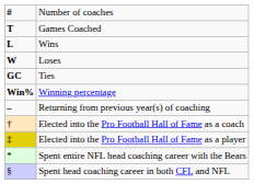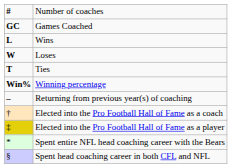 <table class="wikitable" style="font-size:90%;">
 <tr>
 <td><strong>#</strong></td>
 <td>Number of coaches</td>
 </tr>
 <tr>
-<td><strong>T</strong></td>
+<td><strong>GC</strong></td>
 <td>Games Coached</td>
 </tr>
 <tr>
 <td><strong>L</strong></td>
 <td>Wins</td>
 </tr>
 <tr>
 <td><strong>W</strong></td>
 <td>Loses</td>
 </tr>
 <tr>
-<td><strong>GC</strong></td>
+<td><strong>T</strong></td>
 <td>Ties</td>
 </tr>
 <tr>
 <td><strong>Win%</strong></td>
 <td><a href='#'>Winning percentage</a></td>
 </tr>
 <tr>
 <td><strong>–</strong></td>
 <td>Returning from previous year(s) of coaching</td>
 </tr>
 <tr>
 <td style="background-color:#FFE6BD">†</td>
 <td>Elected into the <a href='#'>Pro Football Hall of Fame</a> as a coach</td>
 </tr>
 <tr>
 <td style="background-color:#E4D00A">‡</td>
 <td>Elected into the <a href='#'>Pro Football Hall of Fame</a> as a player</td>
 </tr>
 <tr>
 <td style="background-color:#ddffdd">*</td>
 <td>Spent entire NFL head coaching career with the Bears</td>
 </tr>
 <tr>
 <td style="background-color:#CCCCFF">§</td>
 <td>Spent head coaching career in both <a href='#'>CFL</a> and NFL</td>
 </tr>
 </table>
